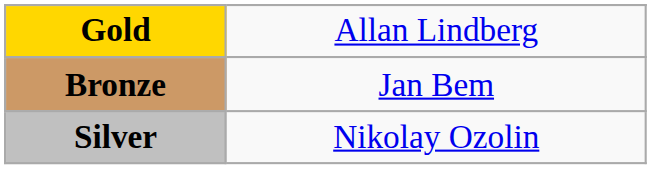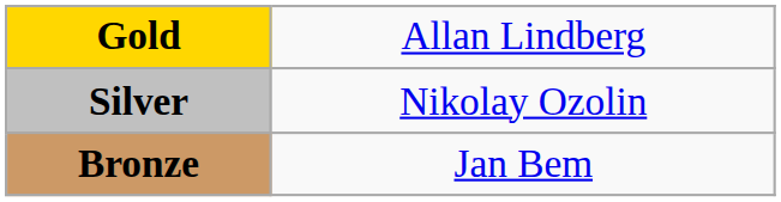 <table class="wikitable" style="text-align:center; " width="35%">
 <tr>
 <td bgcolor="gold"><strong>Gold</strong></td>
 <td><a href='#'>Allan Lindberg</a><br>  <small><em></em></small></td>
 </tr>
 <tr>
+<td bgcolor="silver"><strong>Silver</strong></td>
+<td><a href='#'>Nikolay Ozolin</a><br>  <small><em></em></small></td>
+</tr>
+<tr>
 <td bgcolor="CC9966"><strong>Bronze</strong></td>
 <td><a href='#'>Jan Bem</a><br>  <small><em></em></small></td>
 </tr>
-<tr>
-<td bgcolor="silver"><strong>Silver</strong></td>
-<td><a href='#'>Nikolay Ozolin</a><br>  <small><em></em></small></td>
-</tr>
 </table>
